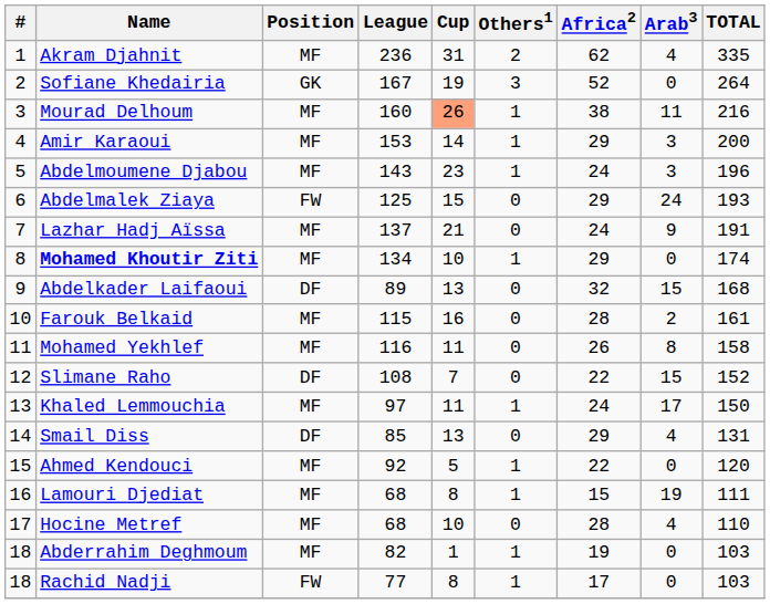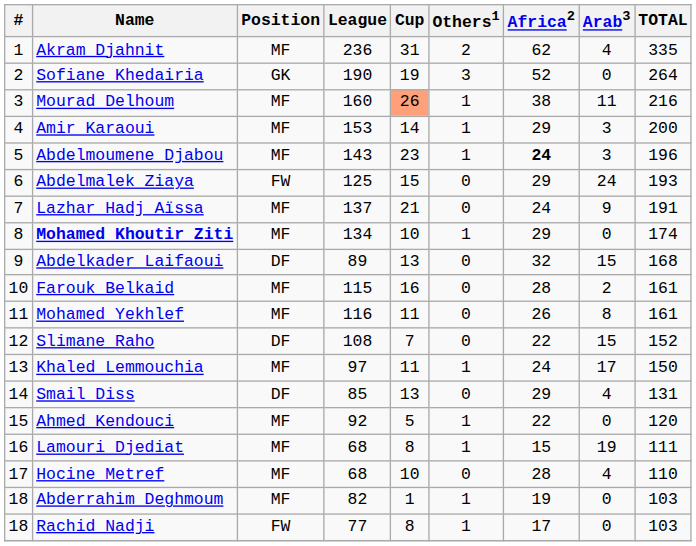 <table class="wikitable plainrowheaders sortable" style="text-align:center;font-size:95%">
 <tr>
 <th>#</th>
 <th>Name</th>
 <th>Position</th>
 <th>League</th>
 <th>Cup</th>
 <th>Others<sup>1</sup><br></th>
 <th><a href='#'>Africa</a><sup>2</sup><br></th>
 <th><a href='#'>Arab</a><sup>3</sup><br></th>
 <th>TOTAL</th>
 </tr>
 <tr>
 <td>1</td>
 <td align="left"> <a href='#'>Akram Djahnit</a></td>
 <td>MF</td>
 <td>236</td>
 <td>31</td>
 <td>2</td>
 <td>62</td>
 <td>4</td>
 <td>335</td>
 </tr>
 <tr>
 <td>2</td>
 <td align="left"> <a href='#'>Sofiane Khedairia</a></td>
 <td>GK</td>
-<td>167</td>
+<td>190</td>
 <td>19</td>
 <td>3</td>
 <td>52</td>
 <td>0</td>
 <td>264</td>
 </tr>
 <tr>
 <td>3</td>
 <td align="left"> <a href='#'>Mourad Delhoum</a></td>
 <td>MF</td>
 <td>160</td>
 <td style="background: lightsalmon;">26</td>
 <td>1</td>
 <td>38</td>
 <td>11</td>
 <td>216</td>
 </tr>
 <tr>
 <td>4</td>
 <td align="left"> <a href='#'>Amir Karaoui</a></td>
 <td>MF</td>
 <td>153</td>
 <td>14</td>
 <td>1</td>
 <td>29</td>
 <td>3</td>
 <td>200</td>
 </tr>
 <tr>
 <td>5</td>
 <td align="left"> <a href='#'>Abdelmoumene Djabou</a></td>
 <td>MF</td>
 <td>143</td>
 <td>23</td>
 <td>1</td>
-<td>24</td>
+<td><strong>24</strong></td>
 <td>3</td>
 <td>196</td>
 </tr>
 <tr>
 <td>6</td>
 <td align="left"> <a href='#'>Abdelmalek Ziaya</a></td>
 <td>FW</td>
 <td>125</td>
 <td>15</td>
 <td>0</td>
 <td>29</td>
 <td>24</td>
 <td>193</td>
 </tr>
 <tr>
 <td>7</td>
 <td align="left"> <a href='#'>Lazhar Hadj Aïssa</a></td>
 <td>MF</td>
 <td>137</td>
 <td>21</td>
 <td>0</td>
 <td>24</td>
 <td>9</td>
 <td>191</td>
 </tr>
 <tr>
 <td>8</td>
 <td align="left"> <strong><a href='#'>Mohamed Khoutir Ziti</a></strong></td>
 <td>MF</td>
 <td>134</td>
 <td>10</td>
 <td>1</td>
 <td>29</td>
 <td>0</td>
 <td>174</td>
 </tr>
 <tr>
 <td>9</td>
 <td align="left"> <a href='#'>Abdelkader Laifaoui</a></td>
 <td>DF</td>
 <td>89</td>
 <td>13</td>
 <td>0</td>
 <td>32</td>
 <td>15</td>
 <td>168</td>
 </tr>
 <tr>
 <td>10</td>
 <td align="left"> <a href='#'>Farouk Belkaid</a></td>
 <td>MF</td>
 <td>115</td>
 <td>16</td>
 <td>0</td>
 <td>28</td>
 <td>2</td>
 <td>161</td>
 </tr>
 <tr>
 <td>11</td>
 <td align="left"> <a href='#'>Mohamed Yekhlef</a></td>
 <td>MF</td>
 <td>116</td>
 <td>11</td>
 <td>0</td>
 <td>26</td>
 <td>8</td>
-<td>158</td>
+<td>161</td>
 </tr>
 <tr>
 <td>12</td>
 <td align="left"> <a href='#'>Slimane Raho</a></td>
 <td>DF</td>
 <td>108</td>
 <td>7</td>
 <td>0</td>
 <td>22</td>
 <td>15</td>
 <td>152</td>
 </tr>
 <tr>
 <td>13</td>
 <td align="left"> <a href='#'>Khaled Lemmouchia</a></td>
 <td>MF</td>
 <td>97</td>
 <td>11</td>
 <td>1</td>
 <td>24</td>
 <td>17</td>
 <td>150</td>
 </tr>
 <tr>
 <td>14</td>
 <td align="left"> <a href='#'>Smail Diss</a></td>
 <td>DF</td>
 <td>85</td>
 <td>13</td>
 <td>0</td>
 <td>29</td>
 <td>4</td>
 <td>131</td>
 </tr>
 <tr>
 <td>15</td>
 <td align="left"> <a href='#'>Ahmed Kendouci</a></td>
 <td>MF</td>
 <td>92</td>
 <td>5</td>
 <td>1</td>
 <td>22</td>
 <td>0</td>
 <td>120</td>
 </tr>
 <tr>
 <td>16</td>
 <td align="left"> <a href='#'>Lamouri Djediat</a></td>
 <td>MF</td>
 <td>68</td>
 <td>8</td>
 <td>1</td>
 <td>15</td>
 <td>19</td>
 <td>111</td>
 </tr>
 <tr>
 <td>17</td>
 <td align="left"> <a href='#'>Hocine Metref</a></td>
 <td>MF</td>
 <td>68</td>
 <td>10</td>
 <td>0</td>
 <td>28</td>
 <td>4</td>
 <td>110</td>
 </tr>
 <tr>
 <td>18</td>
 <td align="left"> <a href='#'>Abderrahim Deghmoum</a></td>
 <td>MF</td>
 <td>82</td>
 <td>1</td>
 <td>1</td>
 <td>19</td>
 <td>0</td>
 <td>103</td>
 </tr>
 <tr>
 <td>18</td>
 <td align="left"> <a href='#'>Rachid Nadji</a></td>
 <td>FW</td>
 <td>77</td>
 <td>8</td>
 <td>1</td>
 <td>17</td>
 <td>0</td>
 <td>103</td>
 </tr>
 <tr>
 </tr>
 </table>
